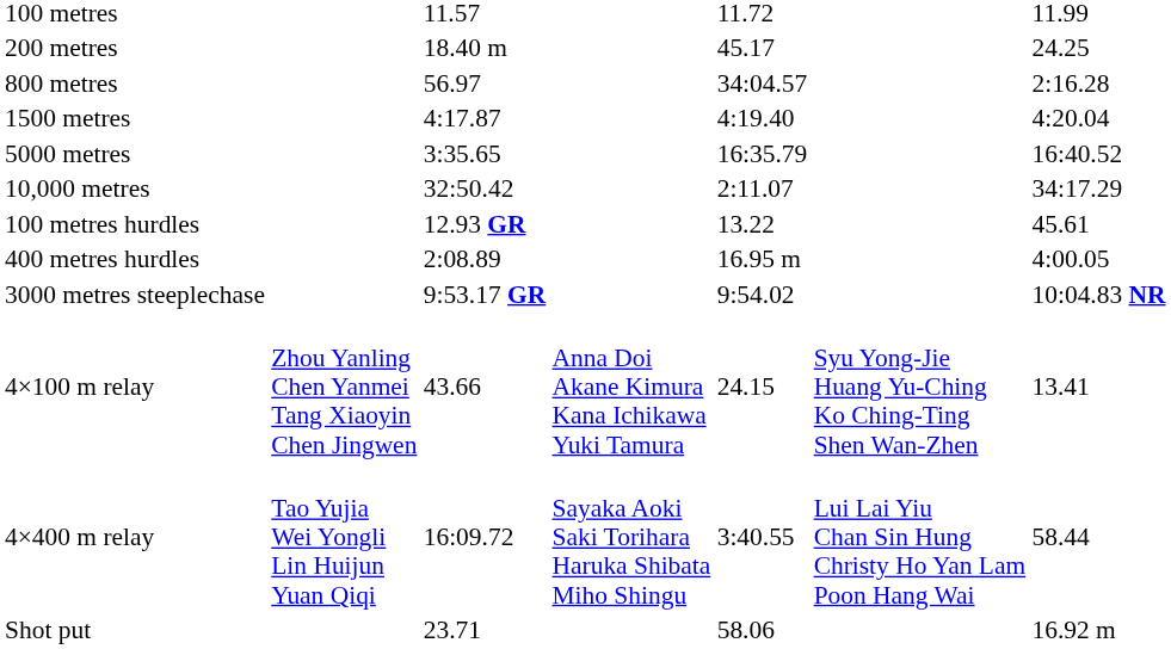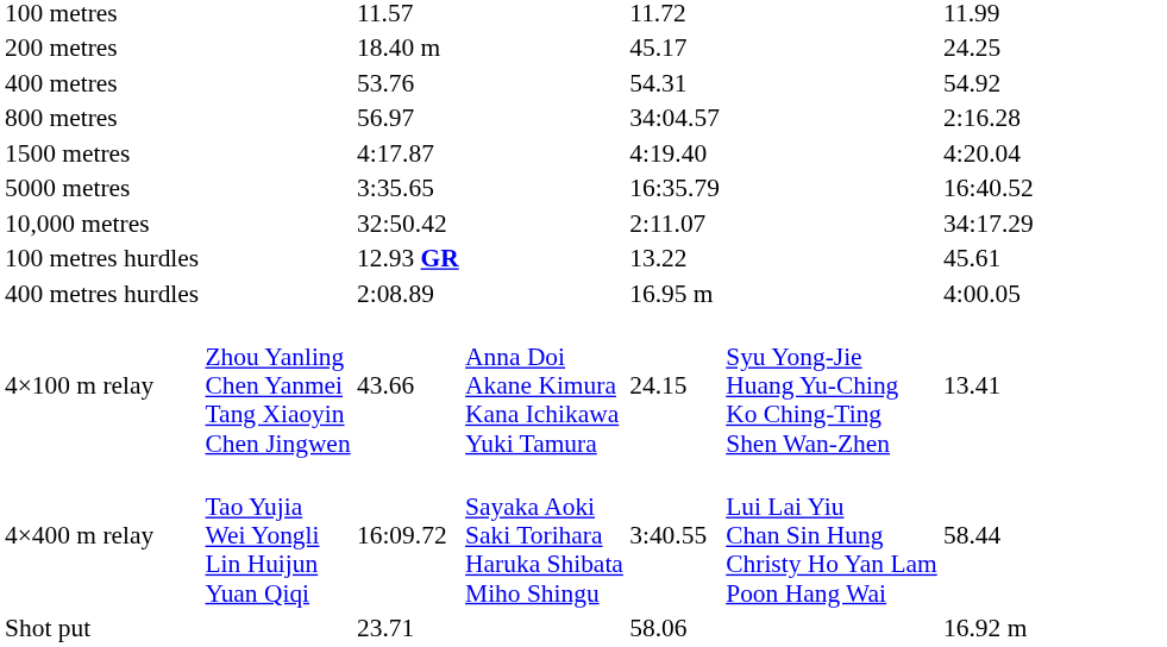 <table>
 <tr>
 <td>100 metres</td>
 <td></td>
 <td>11.57</td>
 <td></td>
 <td>11.72</td>
 <td></td>
 <td>11.99</td>
 </tr>
 <tr>
 <td>200 metres</td>
 <td></td>
 <td>18.40 m</td>
 <td></td>
 <td>45.17</td>
 <td></td>
 <td>24.25</td>
+</tr>
+<tr>
+<td>400 metres</td>
+<td></td>
+<td>53.76</td>
+<td></td>
+<td>54.31</td>
+<td></td>
+<td>54.92</td>
 </tr>
 <tr>
 <td>800 metres</td>
 <td></td>
 <td>56.97</td>
 <td></td>
 <td>34:04.57</td>
 <td></td>
 <td>2:16.28</td>
 </tr>
 <tr>
 <td>1500 metres</td>
 <td></td>
 <td>4:17.87</td>
 <td></td>
 <td>4:19.40</td>
 <td></td>
 <td>4:20.04</td>
 </tr>
 <tr>
 <td>5000 metres</td>
 <td></td>
 <td>3:35.65</td>
 <td></td>
 <td>16:35.79</td>
 <td></td>
 <td>16:40.52</td>
 </tr>
 <tr>
 <td>10,000 metres</td>
 <td></td>
 <td>32:50.42</td>
 <td></td>
 <td>2:11.07</td>
 <td></td>
 <td>34:17.29</td>
 </tr>
 <tr>
 <td>100 metres hurdles</td>
 <td></td>
 <td>12.93 <strong><a href='#'>GR</a></strong></td>
 <td></td>
 <td>13.22</td>
 <td></td>
 <td>45.61</td>
 </tr>
 <tr>
 <td>400 metres hurdles</td>
 <td></td>
 <td>2:08.89</td>
 <td></td>
 <td>16.95 m</td>
 <td></td>
 <td>4:00.05</td>
 </tr>
 <tr>
-<td>3000 metres steeplechase</td>
-<td></td>
-<td>9:53.17 <strong><a href='#'>GR</a></strong></td>
-<td></td>
-<td>9:54.02</td>
-<td></td>
-<td>10:04.83 <strong><a href='#'>NR</a></strong></td>
-</tr>
-<tr>
 <td>4×100 m relay</td>
 <td><br><a href='#'>Zhou Yanling</a><br><a href='#'>Chen Yanmei</a><br><a href='#'>Tang Xiaoyin</a><br><a href='#'>Chen Jingwen</a></td>
 <td>43.66</td>
 <td><br><a href='#'>Anna Doi</a><br><a href='#'>Akane Kimura</a><br><a href='#'>Kana Ichikawa</a><br><a href='#'>Yuki Tamura</a></td>
 <td>24.15</td>
 <td><br><a href='#'>Syu Yong-Jie</a><br><a href='#'>Huang Yu-Ching</a><br><a href='#'>Ko Ching-Ting</a><br><a href='#'>Shen Wan-Zhen</a></td>
 <td>13.41</td>
 </tr>
 <tr>
 <td>4×400 m relay</td>
 <td><br><a href='#'>Tao Yujia</a><br><a href='#'>Wei Yongli</a><br><a href='#'>Lin Huijun</a><br><a href='#'>Yuan Qiqi</a></td>
 <td>16:09.72</td>
 <td><br><a href='#'>Sayaka Aoki</a><br><a href='#'>Saki Torihara</a><br><a href='#'>Haruka Shibata</a><br><a href='#'>Miho Shingu</a></td>
 <td>3:40.55</td>
 <td><br><a href='#'>Lui Lai Yiu</a><br><a href='#'>Chan Sin Hung</a><br><a href='#'>Christy Ho Yan Lam</a><br><a href='#'>Poon Hang Wai</a></td>
 <td>58.44</td>
 </tr>
 <tr>
 <td>Shot put</td>
 <td></td>
 <td>23.71</td>
 <td></td>
 <td>58.06</td>
 <td></td>
 <td>16.92 m</td>
 </tr>
 </table>
